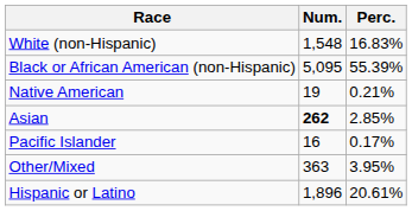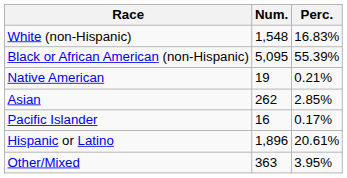 <table class="wikitable">
 <tr>
 <th>Race</th>
 <th>Num.</th>
 <th>Perc.</th>
 </tr>
 <tr>
 <td><a href='#'>White</a> (non-Hispanic)</td>
 <td>1,548</td>
 <td>16.83%</td>
 </tr>
 <tr>
 <td><a href='#'>Black or African American</a> (non-Hispanic)</td>
 <td>5,095</td>
 <td>55.39%</td>
 </tr>
 <tr>
 <td><a href='#'>Native American</a></td>
 <td>19</td>
 <td>0.21%</td>
 </tr>
 <tr>
 <td><a href='#'>Asian</a></td>
-<td><strong>262</strong></td>
+<td>262</td>
 <td>2.85%</td>
 </tr>
 <tr>
 <td><a href='#'>Pacific Islander</a></td>
 <td>16</td>
 <td>0.17%</td>
 </tr>
 <tr>
+<td><a href='#'>Hispanic</a> or <a href='#'>Latino</a></td>
+<td>1,896</td>
+<td>20.61%</td>
+</tr>
+<tr>
 <td><a href='#'>Other/Mixed</a></td>
 <td>363</td>
 <td>3.95%</td>
 </tr>
-<tr>
-<td><a href='#'>Hispanic</a> or <a href='#'>Latino</a></td>
-<td>1,896</td>
-<td>20.61%</td>
-</tr>
 </table>
